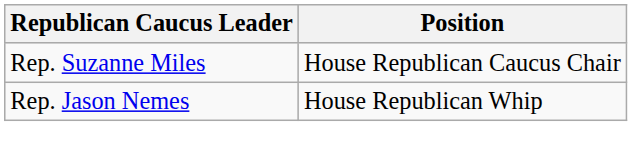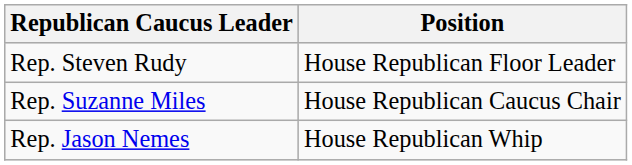 <table class="wikitable">
 <tr>
 <th>Republican Caucus Leader</th>
 <th>Position</th>
+</tr>
+<tr>
+<td>Rep. Steven Rudy</td>
+<td>House Republican Floor Leader</td>
 </tr>
 <tr>
 <td>Rep. <a href='#'>Suzanne Miles</a></td>
 <td>House Republican Caucus Chair</td>
 </tr>
 <tr>
 <td>Rep. <a href='#'>Jason Nemes</a></td>
 <td>House Republican Whip</td>
 </tr>
 </table>
